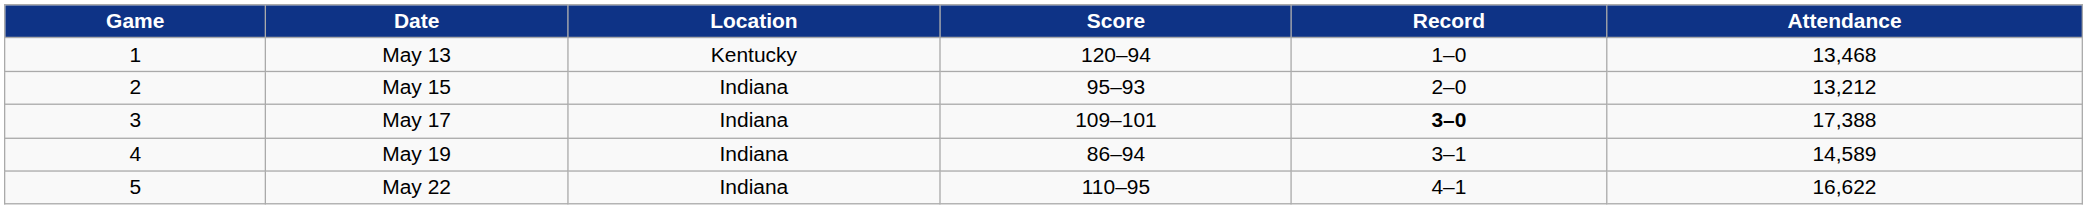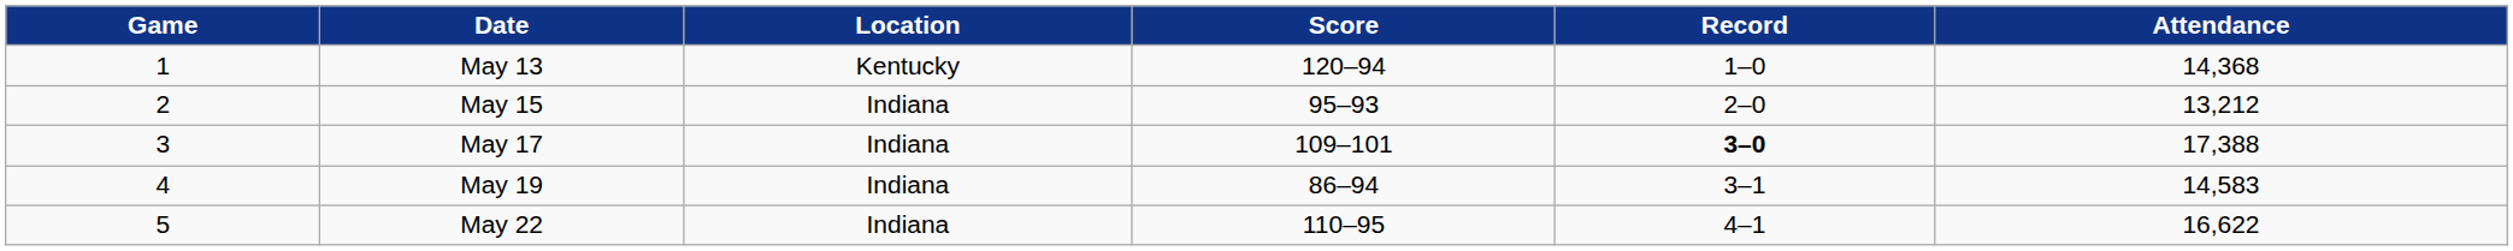 <table class="wikitable" width="80%">
 <tr align="center"  style="background:#0E3386;color:#FFFFFF;">
 <td><strong>Game</strong></td>
 <td><strong>Date</strong></td>
 <td><strong>Location</strong></td>
 <td><strong>Score</strong></td>
 <td><strong>Record</strong></td>
 <td><strong>Attendance</strong></td>
 </tr>
 <tr align="center" bgcolor="">
 <td>1</td>
 <td>May 13</td>
 <td>Kentucky</td>
 <td>120–94</td>
 <td>1–0</td>
-<td>13,468</td>
+<td>14,368</td>
 </tr>
 <tr align="center" bgcolor="">
 <td>2</td>
 <td>May 15</td>
 <td>Indiana</td>
 <td>95–93</td>
 <td>2–0</td>
 <td>13,212</td>
 </tr>
 <tr align="center" bgcolor="">
 <td>3</td>
 <td>May 17</td>
 <td>Indiana</td>
 <td>109–101</td>
 <td><strong>3–0</strong></td>
 <td>17,388</td>
 </tr>
 <tr align="center" bgcolor="">
 <td>4</td>
 <td>May 19</td>
 <td>Indiana</td>
 <td>86–94</td>
 <td>3–1</td>
-<td>14,589</td>
+<td>14,583</td>
 </tr>
 <tr align="center" bgcolor="">
 <td>5</td>
 <td>May 22</td>
 <td>Indiana</td>
 <td>110–95</td>
 <td>4–1</td>
 <td>16,622</td>
 </tr>
 </table>
